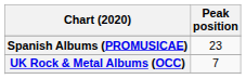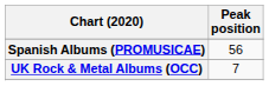 <table class="wikitable sortable plainrowheaders" style="text-align:center">
 <tr>
 <th scope="col">Chart (2020)</th>
 <th scope="col">Peak<br>position</th>
 </tr>
 <tr>
 </tr>
 <tr>
 </tr>
 <tr>
 </tr>
 <tr>
 </tr>
 <tr>
 <th scope="row">Spanish Albums (<a href='#'>PROMUSICAE</a>)</th>
-<td>23</td>
+<td>56</td>
 </tr>
 <tr>
 </tr>
 <tr>
 <th scope="row"><a href='#'>UK Rock & Metal Albums</a> (<a href='#'>OCC</a>)</th>
 <td>7</td>
 </tr>
 <tr>
 </tr>
 <tr>
 </tr>
 <tr>
 </tr>
 </table>
